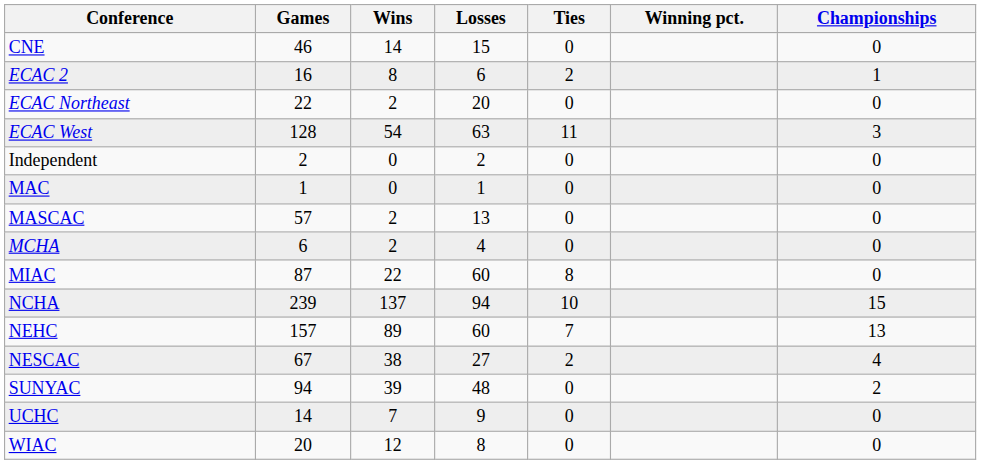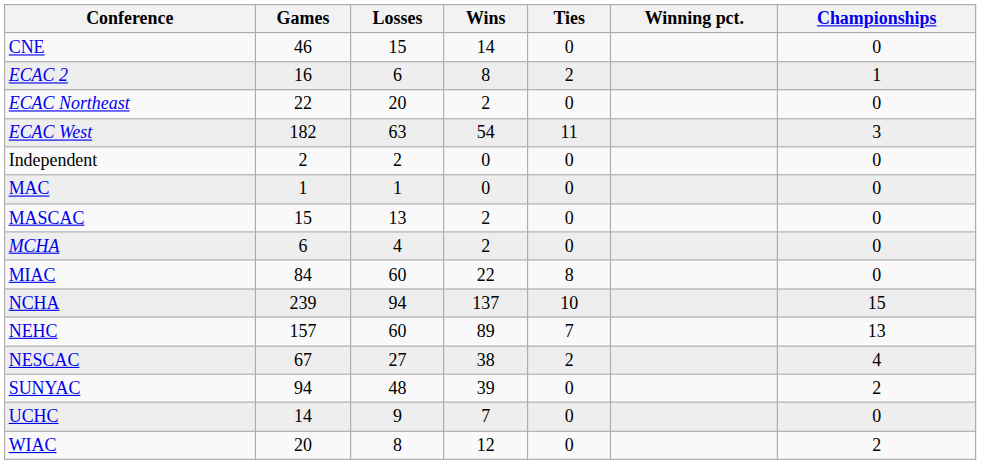 <table class="wikitable sortable">
 <tr>
 <th width=15%>Conference</th>
 <th width=5%>Games</th>
+<th width=5%>Losses</th>
 <th width=5%>Wins</th>
-<th width=5%>Losses</th>
 <th width=5%>Ties</th>
 <th width=10%>Winning pct.</th>
 <th width=10%><a href='#'>Championships</a></th>
 </tr>
 <tr align="center">
 <td align=left><a href='#'>CNE</a></td>
 <td>46</td>
+<td>15</td>
 <td>14</td>
-<td>15</td>
 <td>0</td>
 <td></td>
 <td>0</td>
 </tr>
 <tr align="center" bgcolor=#eeeeee>
 <td align="left"><em><a href='#'>ECAC 2</a></em></td>
 <td>16</td>
+<td>6</td>
 <td>8</td>
-<td>6</td>
 <td>2</td>
 <td></td>
 <td>1</td>
 </tr>
 <tr align="center">
 <td align="left"><em><a href='#'>ECAC Northeast</a></em></td>
 <td>22</td>
+<td>20</td>
 <td>2</td>
-<td>20</td>
 <td>0</td>
 <td></td>
 <td>0</td>
 </tr>
 <tr align="center" bgcolor=#eeeeee>
 <td align="left"><em><a href='#'>ECAC West</a></em></td>
-<td>128</td>
+<td>182</td>
+<td>63</td>
 <td>54</td>
-<td>63</td>
 <td>11</td>
 <td></td>
 <td>3</td>
 </tr>
 <tr align="center">
 <td align="left">Independent</td>
 <td>2</td>
+<td>2</td>
 <td>0</td>
-<td>2</td>
 <td>0</td>
 <td></td>
 <td>0</td>
 </tr>
 <tr align="center" bgcolor=#eeeeee>
 <td align="left"><a href='#'>MAC</a></td>
 <td>1</td>
+<td>1</td>
 <td>0</td>
-<td>1</td>
 <td>0</td>
 <td></td>
 <td>0</td>
 </tr>
 <tr align="center">
 <td align="left"><a href='#'>MASCAC</a></td>
-<td>57</td>
+<td>15</td>
+<td>13</td>
 <td>2</td>
-<td>13</td>
 <td>0</td>
 <td></td>
 <td>0</td>
 </tr>
 <tr align="center" bgcolor=#eeeeee>
 <td align="left"><em><a href='#'>MCHA</a></em></td>
 <td>6</td>
+<td>4</td>
 <td>2</td>
-<td>4</td>
 <td>0</td>
 <td></td>
 <td>0</td>
 </tr>
 <tr align="center">
 <td align="left"><a href='#'>MIAC</a></td>
-<td>87</td>
+<td>84</td>
+<td>60</td>
 <td>22</td>
-<td>60</td>
 <td>8</td>
 <td></td>
 <td>0</td>
 </tr>
 <tr align="center" bgcolor=#eeeeee>
 <td align="left"><a href='#'>NCHA</a></td>
 <td>239</td>
+<td>94</td>
 <td>137</td>
-<td>94</td>
 <td>10</td>
 <td></td>
 <td>15</td>
 </tr>
 <tr align="center">
 <td align="left"><a href='#'>NEHC</a></td>
 <td>157</td>
+<td>60</td>
 <td>89</td>
-<td>60</td>
 <td>7</td>
 <td></td>
 <td>13</td>
 </tr>
 <tr align="center" bgcolor=#eeeeee>
 <td align="left"><a href='#'>NESCAC</a></td>
 <td>67</td>
+<td>27</td>
 <td>38</td>
-<td>27</td>
 <td>2</td>
 <td></td>
 <td>4</td>
 </tr>
 <tr align="center">
 <td align="left"><a href='#'>SUNYAC</a></td>
 <td>94</td>
+<td>48</td>
 <td>39</td>
-<td>48</td>
 <td>0</td>
 <td></td>
 <td>2</td>
 </tr>
 <tr align="center" bgcolor=#eeeeee>
 <td align="left"><a href='#'>UCHC</a></td>
 <td>14</td>
+<td>9</td>
 <td>7</td>
-<td>9</td>
 <td>0</td>
 <td></td>
 <td>0</td>
 </tr>
 <tr align="center">
 <td align="left"><a href='#'>WIAC</a></td>
 <td>20</td>
+<td>8</td>
 <td>12</td>
-<td>8</td>
 <td>0</td>
 <td></td>
-<td>0</td>
+<td>2</td>
 </tr>
 </table>
